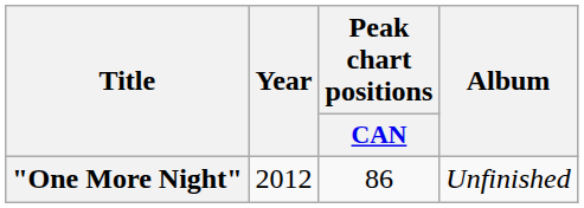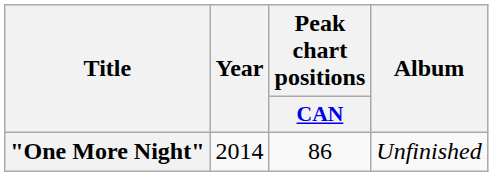 <table class="wikitable plainrowheaders" style="text-align:center;">
 <tr>
 <th scope="col" rowspan="2">Title</th>
 <th scope="col" rowspan="2">Year</th>
 <th scope="col" colspan="1">Peak chart positions</th>
 <th scope="col" rowspan="2">Album</th>
 </tr>
 <tr>
 <th scope="col" style="width:2em;font-size:90%;"><a href='#'>CAN</a><br></th>
 </tr>
 <tr>
 <th scope="row">"One More Night"</th>
-<td>2012</td>
+<td>2014</td>
 <td>86</td>
 <td><em>Unfinished</em></td>
 </tr>
 </table>
